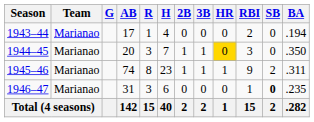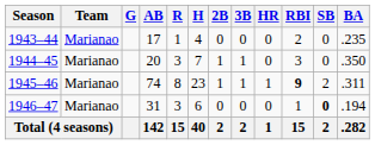 <table class="wikitable sortable" style="text-align:center">
 <tr>
 <th>Season</th>
 <th>Team</th>
 <th><a href='#'>G</a></th>
 <th><a href='#'>AB</a></th>
 <th><a href='#'>R</a></th>
 <th><a href='#'>H</a></th>
 <th><a href='#'>2B</a></th>
 <th><a href='#'>3B</a></th>
 <th><a href='#'>HR</a></th>
 <th><a href='#'>RBI</a></th>
 <th><a href='#'>SB</a></th>
 <th><a href='#'>BA</a></th>
 </tr>
 <tr>
 <td><a href='#'>1943–44</a></td>
 <td><a href='#'>Marianao</a></td>
 <td></td>
 <td>17</td>
 <td>1</td>
 <td>4</td>
 <td>0</td>
 <td>0</td>
 <td>0</td>
 <td>2</td>
 <td>0</td>
-<td>.194</td>
+<td>.235</td>
 </tr>
 <tr>
 <td><a href='#'>1944–45</a></td>
 <td>Marianao</td>
 <td></td>
 <td>20</td>
 <td>3</td>
 <td>7</td>
 <td>1</td>
 <td>1</td>
-<td style="background: gold;">0</td>
+<td>0</td>
 <td>3</td>
 <td>0</td>
 <td>.350</td>
 </tr>
 <tr>
 <td><a href='#'>1945–46</a></td>
 <td>Marianao</td>
 <td></td>
 <td>74</td>
 <td>8</td>
 <td>23</td>
 <td>1</td>
 <td>1</td>
 <td>1</td>
-<td>9</td>
+<td><strong>9</strong></td>
 <td>2</td>
 <td>.311</td>
 </tr>
 <tr>
 <td><a href='#'>1946–47</a></td>
 <td>Marianao</td>
 <td></td>
 <td>31</td>
 <td>3</td>
 <td>6</td>
 <td>0</td>
 <td>0</td>
 <td>0</td>
 <td>1</td>
 <td><strong>0</strong></td>
-<td>.235</td>
+<td>.194</td>
 </tr>
 <tr>
 <th colspan=2>Total (4 seasons)</th>
 <th></th>
 <th>142</th>
 <th>15</th>
 <th>40</th>
 <th>2</th>
 <th>2</th>
 <th>1</th>
 <th>15</th>
 <th>2</th>
 <th>.282</th>
 </tr>
 </table>
